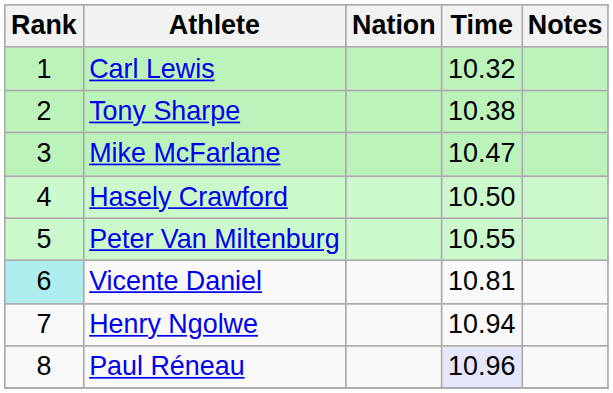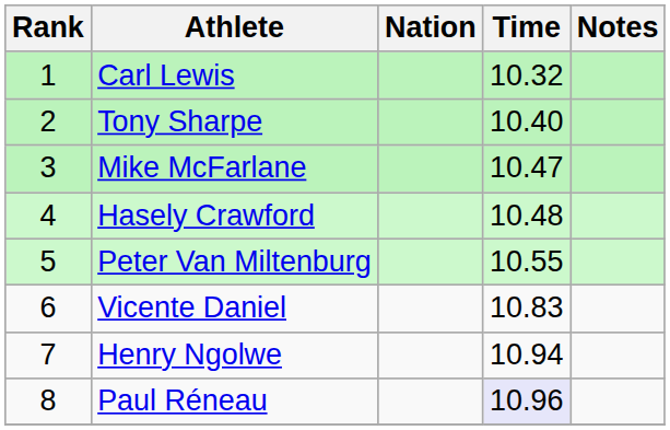 <table class="wikitable sortable" style="text-align:center">
 <tr>
 <th>Rank</th>
 <th>Athlete</th>
 <th>Nation</th>
 <th>Time</th>
 <th>Notes</th>
 </tr>
 <tr bgcolor=bbf3bb>
 <td>1</td>
 <td align=left><a href='#'>Carl Lewis</a></td>
 <td align=left></td>
 <td>10.32</td>
 <td></td>
 </tr>
 <tr bgcolor=bbf3bb>
 <td>2</td>
 <td align=left><a href='#'>Tony Sharpe</a></td>
 <td align=left></td>
-<td>10.38</td>
+<td>10.40</td>
 <td></td>
 </tr>
 <tr bgcolor=bbf3bb>
 <td>3</td>
 <td align=left><a href='#'>Mike McFarlane</a></td>
 <td align=left></td>
 <td>10.47</td>
 <td></td>
 </tr>
 <tr bgcolor=ccf9cc>
 <td>4</td>
 <td align=left><a href='#'>Hasely Crawford</a></td>
 <td align=left></td>
-<td>10.50</td>
+<td>10.48</td>
 <td></td>
 </tr>
 <tr bgcolor=ccf9cc>
 <td>5</td>
 <td align=left><a href='#'>Peter Van Miltenburg</a></td>
 <td align=left></td>
 <td>10.55</td>
 <td></td>
 </tr>
 <tr>
-<td style="background: paleturquoise;">6</td>
+<td>6</td>
 <td align=left><a href='#'>Vicente Daniel</a></td>
 <td align=left></td>
-<td>10.81</td>
+<td>10.83</td>
 <td></td>
 </tr>
 <tr>
 <td>7</td>
 <td align=left><a href='#'>Henry Ngolwe</a></td>
 <td align=left></td>
 <td>10.94</td>
 <td></td>
 </tr>
 <tr>
 <td>8</td>
 <td align=left><a href='#'>Paul Réneau</a></td>
 <td align=left></td>
 <td style="background: lavender;">10.96</td>
 <td></td>
 </tr>
 <tr>
 </tr>
 </table>
